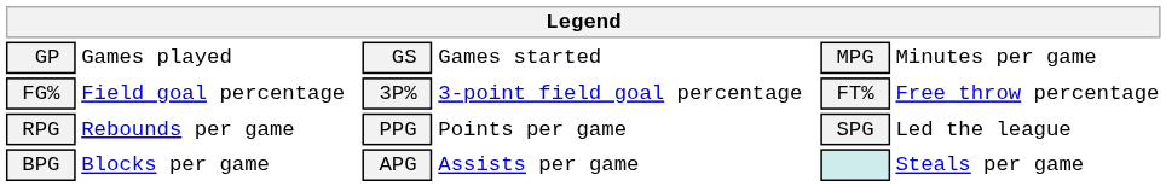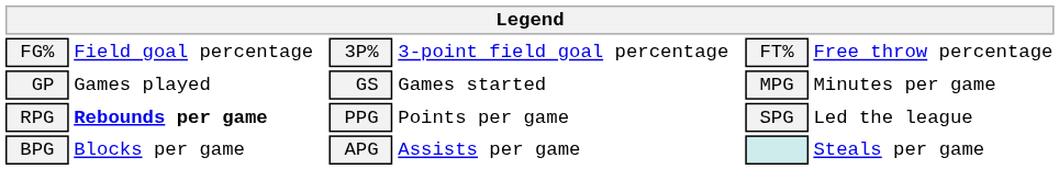 <table class="toccolours" style="font-size: 90%; white-space: nowrap;">
 <tr>
 <th colspan="6" style="background-color: #F2F2F2; border: 1px solid #AAAAAA;">Legend</th>
+</tr>
+<tr>
+<td style="background-color: #F2F2F2; border: 1px solid black;"> FG% </td>
+<td style="padding-right: 8px"><a href='#'>Field goal</a> percentage</td>
+<td style="background-color: #F2F2F2; border: 1px solid black"> 3P% </td>
+<td style="padding-right: 8px"><a href='#'>3-point field goal</a> percentage</td>
+<td style="background-color: #F2F2F2; border: 1px solid black"> FT% </td>
+<td><a href='#'>Free throw</a> percentage</td>
 </tr>
 <tr>
 <td style="background-color: #F2F2F2; border: 1px solid black;">  GP</td>
 <td>Games played</td>
 <td style="background-color: #F2F2F2; border: 1px solid black;">  GS</td>
 <td>Games started</td>
 <td style="background-color: #F2F2F2; border: 1px solid black"> MPG </td>
 <td>Minutes per game</td>
 </tr>
 <tr>
-<td style="background-color: #F2F2F2; border: 1px solid black;"> FG% </td>
-<td style="padding-right: 8px"><a href='#'>Field goal</a> percentage</td>
-<td style="background-color: #F2F2F2; border: 1px solid black"> 3P% </td>
-<td style="padding-right: 8px"><a href='#'>3-point field goal</a> percentage</td>
-<td style="background-color: #F2F2F2; border: 1px solid black"> FT% </td>
-<td><a href='#'>Free throw</a> percentage</td>
-</tr>
-<tr>
 <td style="background-color: #F2F2F2; border: 1px solid black;"> RPG </td>
-<td><a href='#'>Rebounds</a> per game</td>
+<td><strong><a href='#'>Rebounds</a> per game</strong></td>
 <td style="background-color: #F2F2F2; border: 1px solid black"> PPG </td>
 <td>Points per game</td>
 <td style="background-color: #F2F2F2; border: 1px solid black"> SPG </td>
 <td>Led the league</td>
 </tr>
 <tr>
 <td style="background-color: #F2F2F2; border: 1px solid black;"> BPG </td>
 <td><a href='#'>Blocks</a> per game</td>
 <td style="background-color: #F2F2F2; border: 1px solid black"> APG </td>
 <td><a href='#'>Assists</a> per game</td>
 <td style="background-color: #CFECEC; border: 1px solid black"> <strong> </strong> </td>
 <td><a href='#'>Steals</a> per game</td>
 </tr>
 <tr>
 </tr>
 </table>
